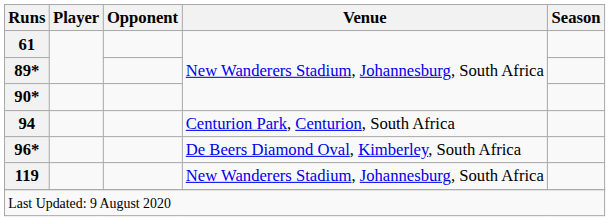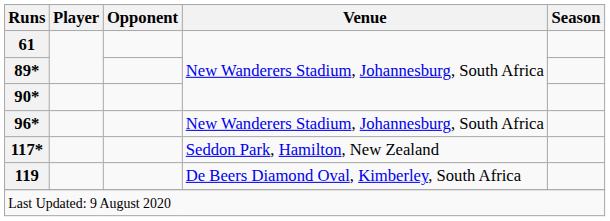 <table class="wikitable plainrowheaders sortable">
 <tr>
 <th scope=col>Runs</th>
 <th scope=col>Player</th>
 <th scope=col>Opponent</th>
 <th scope=col>Venue</th>
 <th scope=col>Season</th>
 </tr>
 <tr>
 <th>61</th>
 <td rowspan=2></td>
 <td></td>
 <td rowspan=3><a href='#'>New Wanderers Stadium</a>, <a href='#'>Johannesburg</a>, South Africa</td>
 <td></td>
 </tr>
 <tr>
 <th>89*</th>
 <td></td>
 <td></td>
 </tr>
 <tr>
 <th>90*</th>
 <td></td>
 <td></td>
 <td> </td>
 </tr>
 <tr>
-<th>94</th>
+<th>96*</th>
 <td></td>
 <td></td>
-<td><a href='#'>Centurion Park</a>, <a href='#'>Centurion</a>, South Africa</td>
+<td><a href='#'>New Wanderers Stadium</a>, <a href='#'>Johannesburg</a>, South Africa</td>
 <td></td>
 </tr>
 <tr>
-<th>96*</th>
+<th>117*</th>
 <td></td>
 <td></td>
-<td><a href='#'>De Beers Diamond Oval</a>, <a href='#'>Kimberley</a>, South Africa</td>
+<td><a href='#'>Seddon Park</a>, <a href='#'>Hamilton</a>, New Zealand</td>
 <td></td>
 </tr>
 <tr>
 <th>119</th>
 <td></td>
 <td></td>
-<td><a href='#'>New Wanderers Stadium</a>, <a href='#'>Johannesburg</a>, South Africa</td>
+<td><a href='#'>De Beers Diamond Oval</a>, <a href='#'>Kimberley</a>, South Africa</td>
 <td></td>
 </tr>
 <tr>
 </tr>
 <tr class=sortbottom>
 <td colspan=5><small>Last Updated: 9 August 2020</small></td>
 </tr>
 </table>
